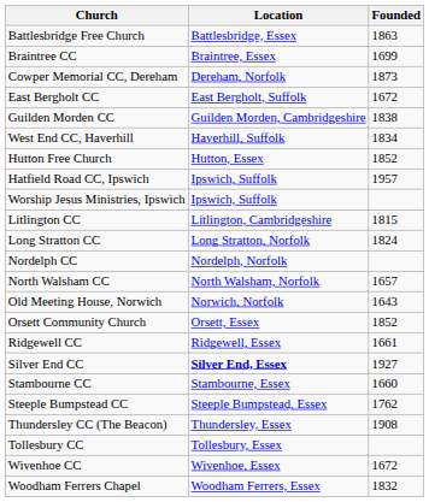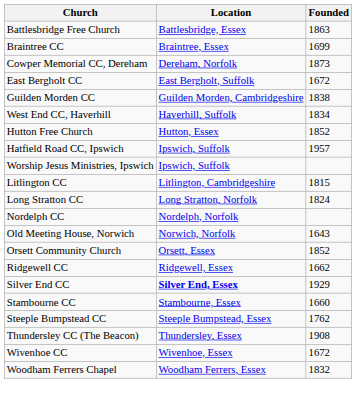 <table class="wikitable">
 <tr>
 <th>Church</th>
 <th>Location</th>
 <th>Founded</th>
 </tr>
 <tr>
 <td>Battlesbridge Free Church</td>
 <td><a href='#'>Battlesbridge, Essex</a></td>
 <td>1863</td>
 </tr>
 <tr>
 <td>Braintree CC</td>
 <td><a href='#'>Braintree, Essex</a></td>
 <td>1699</td>
 </tr>
 <tr>
 <td>Cowper Memorial CC, Dereham</td>
 <td><a href='#'>Dereham, Norfolk</a></td>
 <td>1873</td>
 </tr>
 <tr>
 <td>East Bergholt CC</td>
 <td><a href='#'>East Bergholt, Suffolk</a></td>
 <td>1672</td>
 </tr>
 <tr>
 <td>Guilden Morden CC</td>
 <td><a href='#'>Guilden Morden, Cambridgeshire</a></td>
 <td>1838</td>
 </tr>
 <tr>
 <td>West End CC, Haverhill</td>
 <td><a href='#'>Haverhill, Suffolk</a></td>
 <td>1834</td>
 </tr>
 <tr>
 <td>Hutton Free Church</td>
 <td><a href='#'>Hutton, Essex</a></td>
 <td>1852</td>
 </tr>
 <tr>
 <td>Hatfield Road CC, Ipswich</td>
 <td><a href='#'>Ipswich, Suffolk</a></td>
 <td>1957</td>
 </tr>
 <tr>
 <td>Worship Jesus Ministries, Ipswich</td>
 <td><a href='#'>Ipswich, Suffolk</a></td>
 <td></td>
 </tr>
 <tr>
 <td>Litlington CC</td>
 <td><a href='#'>Litlington, Cambridgeshire</a></td>
 <td>1815</td>
 </tr>
 <tr>
 <td>Long Stratton CC</td>
 <td><a href='#'>Long Stratton, Norfolk</a></td>
 <td>1824</td>
 </tr>
 <tr>
 <td>Nordelph CC</td>
 <td><a href='#'>Nordelph, Norfolk</a></td>
 <td></td>
 </tr>
 <tr>
-<td>North Walsham CC</td>
-<td><a href='#'>North Walsham, Norfolk</a></td>
-<td>1657</td>
-</tr>
-<tr>
 <td>Old Meeting House, Norwich</td>
 <td><a href='#'>Norwich, Norfolk</a></td>
 <td>1643</td>
 </tr>
 <tr>
 <td>Orsett Community Church</td>
 <td><a href='#'>Orsett, Essex</a></td>
 <td>1852</td>
 </tr>
 <tr>
 <td>Ridgewell CC</td>
 <td><a href='#'>Ridgewell, Essex</a></td>
-<td>1661</td>
+<td>1662</td>
 </tr>
 <tr>
 <td>Silver End CC</td>
 <td><strong><a href='#'>Silver End, Essex</a></strong></td>
-<td>1927</td>
+<td>1929</td>
 </tr>
 <tr>
 <td>Stambourne CC</td>
 <td><a href='#'>Stambourne, Essex</a></td>
 <td>1660</td>
 </tr>
 <tr>
 <td>Steeple Bumpstead CC</td>
 <td><a href='#'>Steeple Bumpstead, Essex</a></td>
 <td>1762</td>
 </tr>
 <tr>
 <td>Thundersley CC (The Beacon)</td>
 <td><a href='#'>Thundersley, Essex</a></td>
 <td>1908</td>
 </tr>
 <tr>
-<td>Tollesbury CC</td>
-<td><a href='#'>Tollesbury, Essex</a></td>
-<td></td>
-</tr>
-<tr>
 <td>Wivenhoe CC</td>
 <td><a href='#'>Wivenhoe, Essex</a></td>
 <td>1672</td>
 </tr>
 <tr>
 <td>Woodham Ferrers Chapel</td>
 <td><a href='#'>Woodham Ferrers, Essex</a></td>
 <td>1832</td>
 </tr>
 </table>
